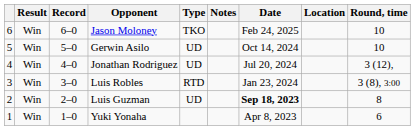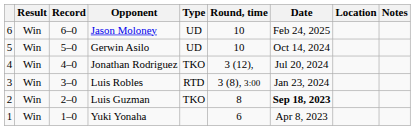 <table class="wikitable" style="text-align:center">
 <tr>
 <th></th>
 <th>Result</th>
 <th>Record</th>
 <th>Opponent</th>
 <th>Type</th>
-<th>Notes</th>
+<th>Round, time</th>
 <th>Date</th>
 <th>Location</th>
-<th>Round, time</th>
+<th>Notes</th>
 </tr>
 <tr>
 <td>6</td>
 <td>Win</td>
 <td>6–0</td>
 <td align=left><a href='#'>Jason Moloney</a></td>
-<td>TKO</td>
-<td></td>
+<td>UD</td>
+<td>10</td>
 <td>Feb 24, 2025</td>
 <td align=left></td>
-<td>10</td>
+<td></td>
 </tr>
 <tr>
 <td>5</td>
 <td>Win</td>
 <td>5–0</td>
 <td align=left>Gerwin Asilo</td>
 <td>UD</td>
-<td align=left></td>
+<td>10</td>
 <td>Oct 14, 2024</td>
 <td align=left></td>
-<td>10</td>
+<td align=left></td>
 </tr>
 <tr>
 <td>4</td>
 <td>Win</td>
 <td>4–0</td>
 <td align=left>Jonathan Rodriguez</td>
-<td>UD</td>
-<td></td>
+<td>TKO</td>
+<td>3 (12), </td>
 <td>Jul 20, 2024</td>
 <td align=left></td>
-<td>3 (12), </td>
+<td></td>
 </tr>
 <tr>
 <td>3</td>
 <td>Win</td>
 <td>3–0</td>
 <td align=left>Luis Robles</td>
 <td>RTD</td>
-<td></td>
+<td>3 (8), <small>3:00</small></td>
 <td>Jan 23, 2024</td>
 <td align=left></td>
-<td>3 (8), <small>3:00</small></td>
+<td></td>
 </tr>
 <tr>
 <td>2</td>
 <td>Win</td>
 <td>2–0</td>
 <td align=left>Luis Guzman</td>
-<td>UD</td>
-<td></td>
+<td>TKO</td>
+<td>8</td>
 <td><strong>Sep 18, 2023</strong></td>
 <td align=left></td>
-<td>8</td>
+<td></td>
 </tr>
 <tr>
 <td>1</td>
 <td>Win</td>
 <td>1–0</td>
 <td align=left>Yuki Yonaha</td>
 <td></td>
-<td></td>
+<td>6</td>
 <td>Apr 8, 2023</td>
 <td align=left></td>
-<td>6</td>
+<td></td>
 </tr>
 </table>
